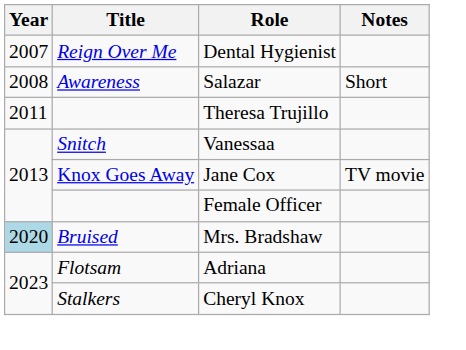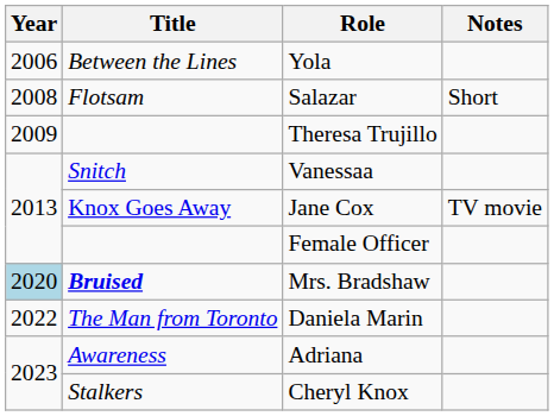 <table class="wikitable sortable">
 <tr>
 <th>Year</th>
 <th>Title</th>
 <th>Role</th>
 <th>Notes</th>
 </tr>
 <tr>
-<td>2007</td>
-<td><em><a href='#'>Reign Over Me</a></em></td>
-<td>Dental Hygienist</td>
+<td>2006</td>
+<td><em>Between the Lines</em></td>
+<td>Yola</td>
 <td></td>
 </tr>
 <tr>
 <td>2008</td>
-<td><em><a href='#'>Awareness</a></td>
+<td><em>Flotsam</em></td>
 <td>Salazar</td>
 <td>Short</td>
 </tr>
 <tr>
-<td>2011</td>
+<td>2009</td>
 <td><em></em></td>
 <td>Theresa Trujillo</td>
 <td></td>
 </tr>
 <tr>
 <td rowspan="3">2013</td>
 <td><em><a href='#'>Snitch</a></em></td>
 <td>Vanessaa</td>
 <td></td>
 </tr>
 <tr>
 <td></em><a href='#'>Knox Goes Away</a><em></td>
 <td>Jane Cox</td>
 <td>TV movie</td>
 </tr>
 <tr>
 <td><em></em></td>
 <td>Female Officer</td>
 <td></td>
 </tr>
 <tr>
 <td style="background: lightblue;">2020</td>
-<td><em><a href='#'>Bruised</a></em></td>
+<td><strong><em><a href='#'>Bruised</a></em></strong></td>
 <td>Mrs. Bradshaw</td>
 <td></td>
 </tr>
 <tr>
+<td>2022</td>
+<td><em><a href='#'>The Man from Toronto</a></em></td>
+<td>Daniela Marin</td>
+<td></td>
+</tr>
+<tr>
 <td rowspan="2">2023</td>
-<td><em>Flotsam</em></td>
+<td><em><a href='#'>Awareness</a></td>
 <td>Adriana</td>
 <td></td>
 </tr>
 <tr>
 <td><em>Stalkers</em></td>
 <td>Cheryl Knox</td>
 <td></td>
 </tr>
 </table>
